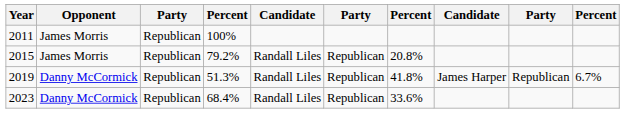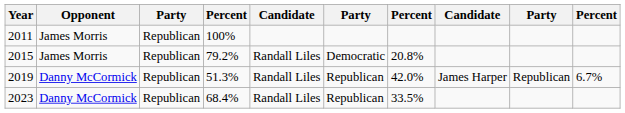 <table class="wikitable" style="margin:0.5em auto; font-size:95%;">
 <tr>
 <th>Year</th>
 <th>Opponent</th>
 <th>Party</th>
 <th>Percent</th>
 <th>Candidate</th>
 <th>Party</th>
 <th>Percent</th>
 <th>Candidate</th>
 <th>Party</th>
 <th>Percent</th>
 </tr>
 <tr>
 <td>2011</td>
 <td>James Morris</td>
 <td>Republican</td>
 <td>100%</td>
 <td></td>
 <td></td>
 <td></td>
 <td></td>
 <td></td>
 <td></td>
 </tr>
 <tr>
 <td>2015</td>
 <td>James Morris</td>
 <td>Republican</td>
 <td>79.2%</td>
 <td>Randall Liles</td>
-<td>Republican</td>
+<td>Democratic</td>
 <td>20.8%</td>
 <td></td>
 <td></td>
 <td></td>
 </tr>
 <tr>
 <td>2019</td>
 <td><a href='#'>Danny McCormick</a></td>
 <td>Republican</td>
 <td>51.3%</td>
 <td>Randall Liles</td>
 <td>Republican</td>
-<td>41.8%</td>
+<td>42.0%</td>
 <td>James Harper</td>
 <td>Republican</td>
 <td>6.7%</td>
 </tr>
 <tr>
 <td>2023</td>
 <td><a href='#'>Danny McCormick</a></td>
 <td>Republican</td>
 <td>68.4%</td>
 <td>Randall Liles</td>
 <td>Republican</td>
-<td>33.6%</td>
+<td>33.5%</td>
 <td></td>
 <td></td>
 <td></td>
 </tr>
 </table>
